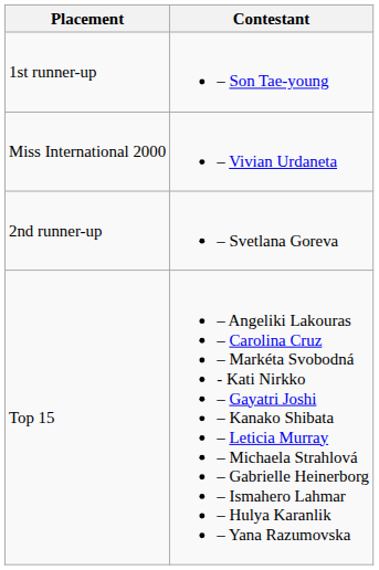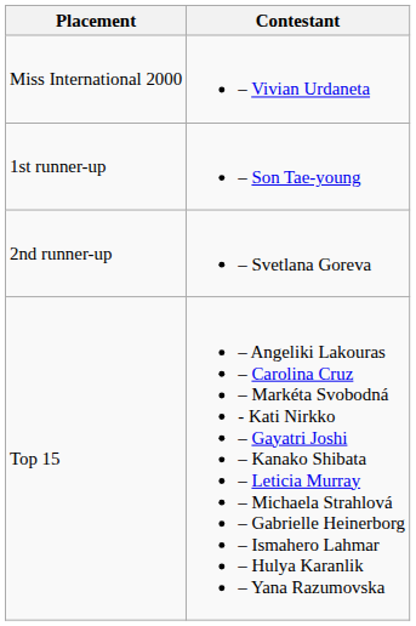 <table class="wikitable sortable" style="font-size:95%;">
 <tr>
 <th>Placement</th>
 <th>Contestant</th>
 </tr>
 <tr>
+<td>Miss International 2000</td>
+<td><br><ul><li> – <a href='#'>Vivian Urdaneta</a></li></ul></td>
+</tr>
+<tr>
 <td>1st runner-up</td>
 <td><br><ul><li> – <a href='#'>Son Tae-young</a></li></ul></td>
-</tr>
-<tr>
-<td>Miss International 2000</td>
-<td><br><ul><li> – <a href='#'>Vivian Urdaneta</a></li></ul></td>
 </tr>
 <tr>
 <td>2nd runner-up</td>
 <td><br><ul><li> – Svetlana Goreva</li></ul></td>
 </tr>
 <tr>
 <td>Top 15</td>
 <td><br><ul><li> – Angeliki Lakouras</li><li> – <a href='#'>Carolina Cruz</a></li><li> – Markéta Svobodná</li><li> - Kati Nirkko</li><li> – <a href='#'>Gayatri Joshi</a></li><li> – Kanako Shibata</li><li> – <a href='#'>Leticia Murray</a></li><li> – Michaela Strahlová</li><li> – Gabrielle Heinerborg</li><li> – Ismahero Lahmar</li><li> – Hulya Karanlik</li><li> – Yana Razumovska</li></ul></td>
 </tr>
 </table>
